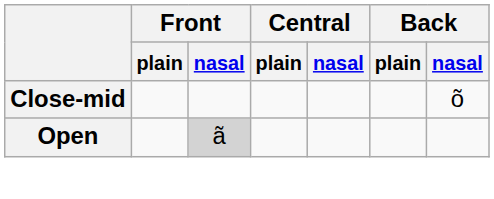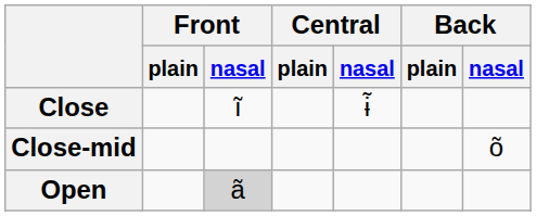 <table class="wikitable" style="text-align:center;">
 <tr>
 <th rowspan="2"></th>
 <th colspan="2">Front</th>
 <th colspan="2">Central</th>
 <th colspan="2">Back</th>
 </tr>
 <tr>
 <th><small>plain</small></th>
 <th><a href='#'><small>nasal</small></a></th>
 <th><small>plain</small></th>
 <th><a href='#'><small>nasal</small></a></th>
 <th><small>plain</small></th>
 <th><a href='#'><small>nasal</small></a></th>
+</tr>
+<tr>
+<th>Close</th>
+<td></td>
+<td>ĩ</td>
+<td></td>
+<td>ɨ̃</td>
+<td></td>
+<td></td>
 </tr>
 <tr>
 <th>Close-mid</th>
 <td></td>
 <td></td>
 <td></td>
 <td></td>
 <td></td>
 <td>õ</td>
 </tr>
 <tr>
 <th>Open</th>
 <td></td>
 <td style="background: lightgrey;">ã</td>
 <td></td>
 <td></td>
 <td></td>
 <td></td>
 </tr>
 </table>
